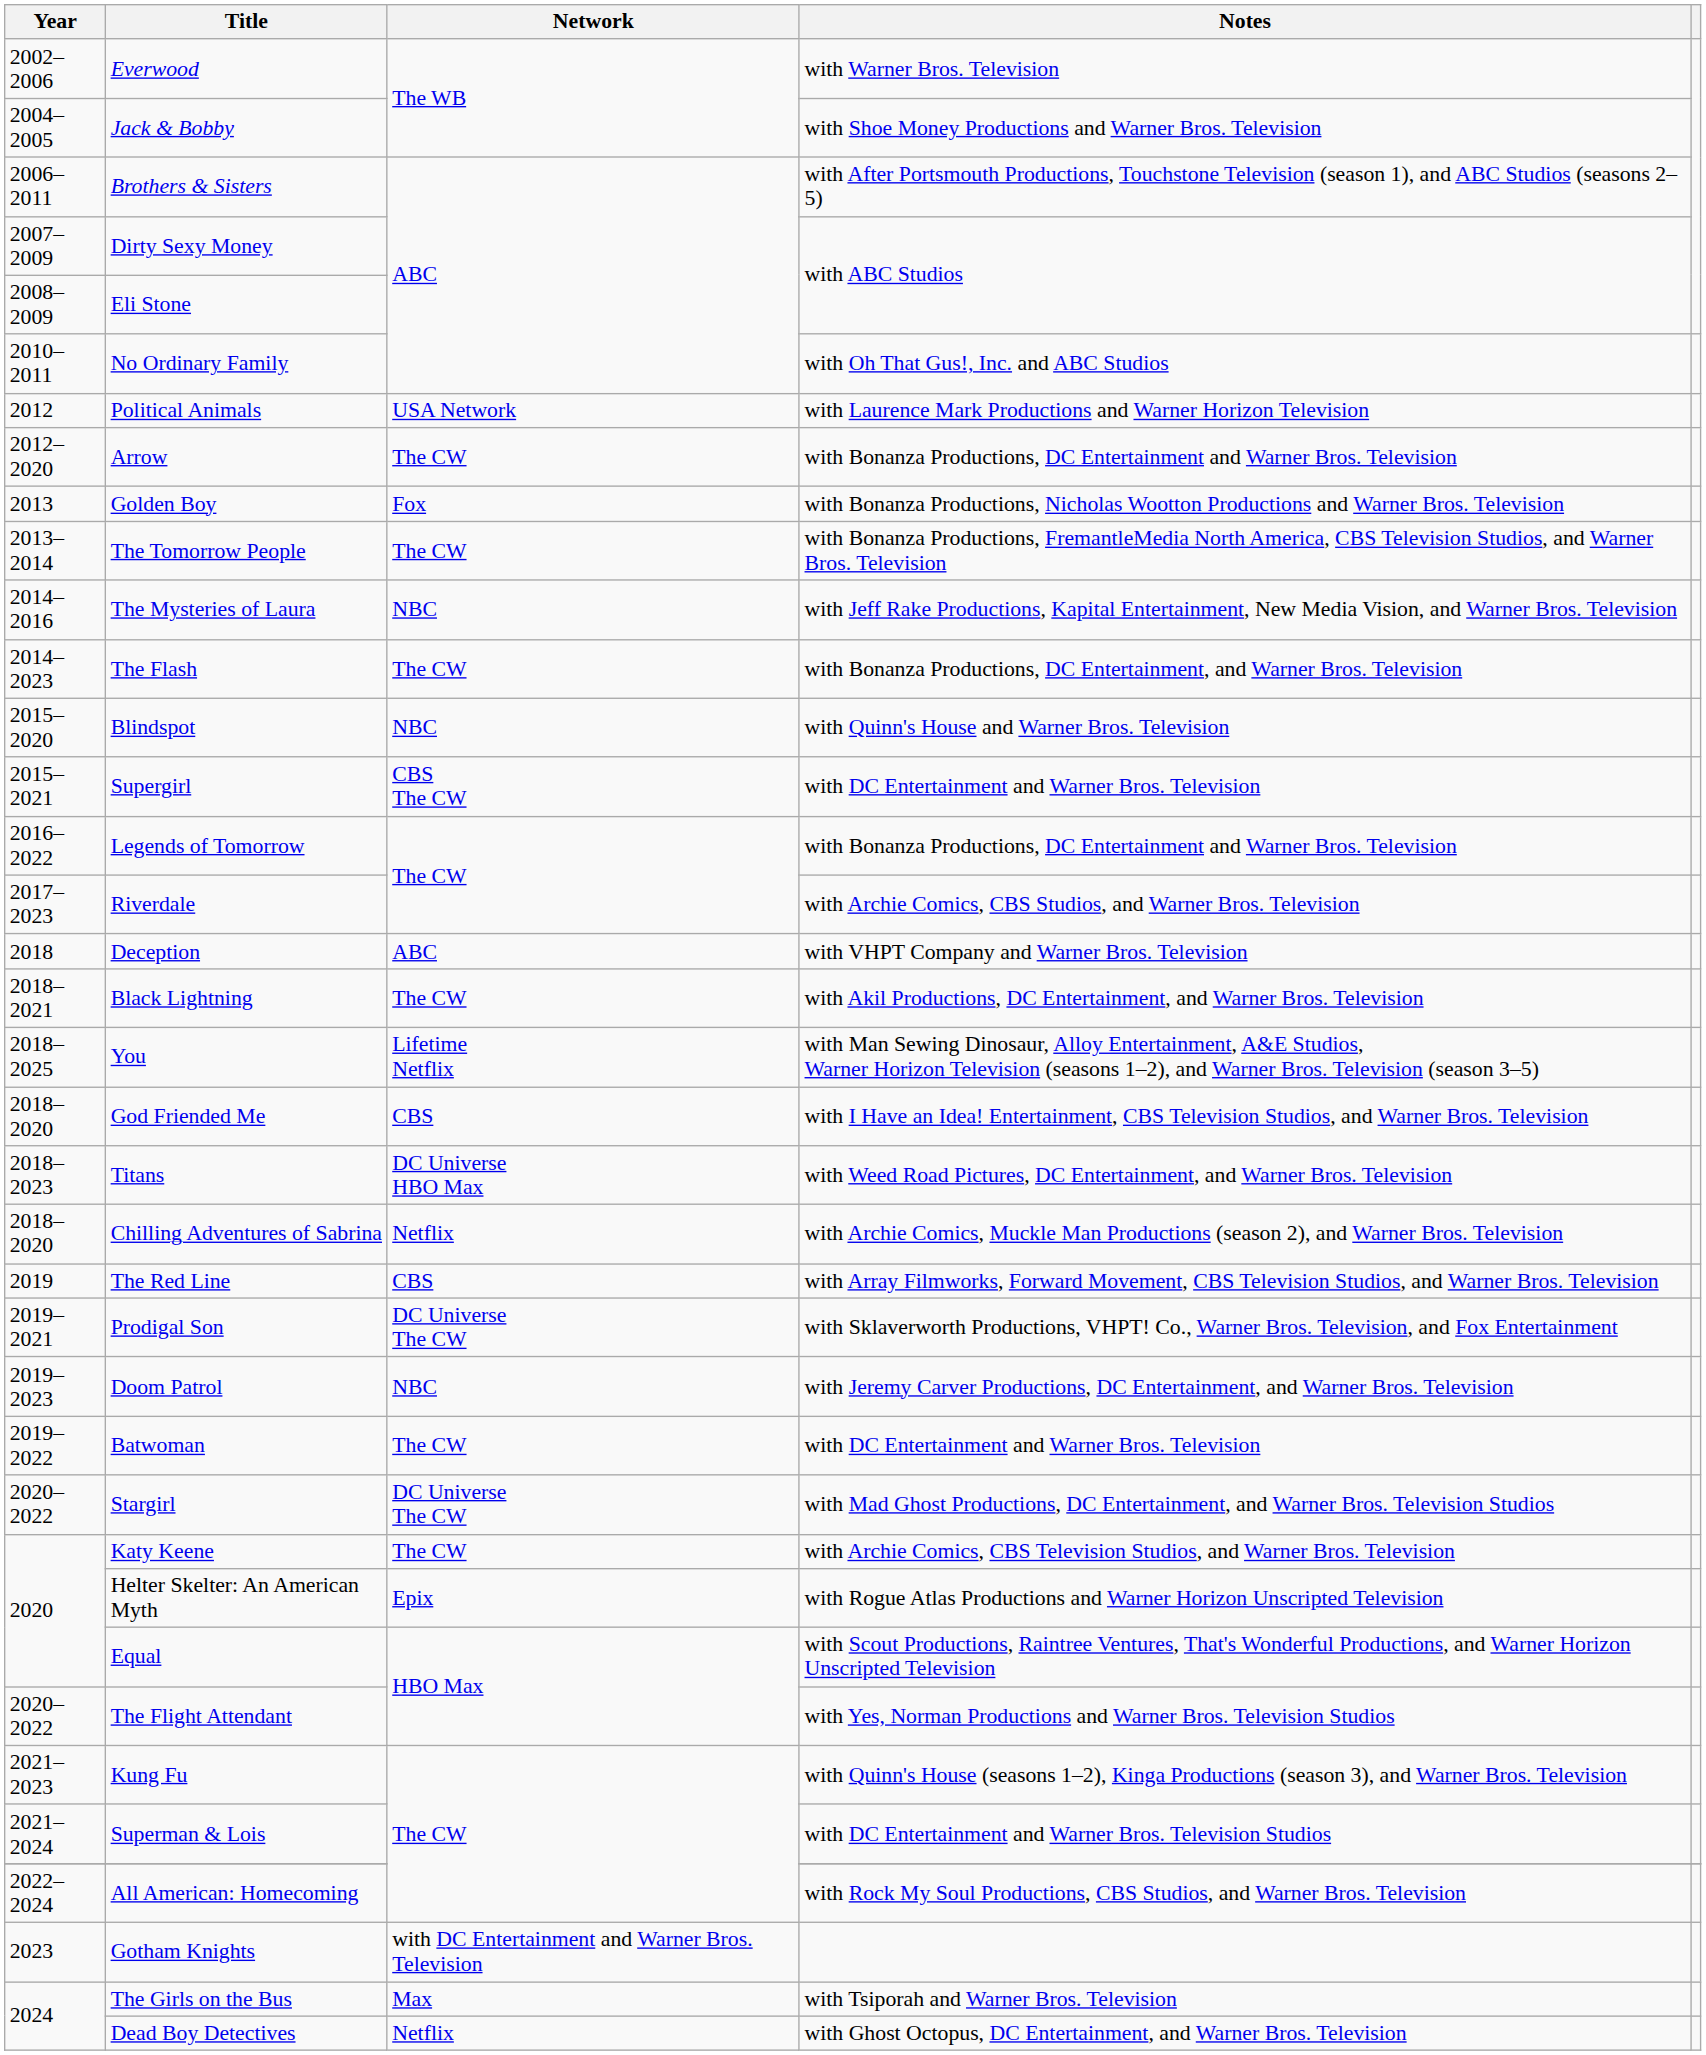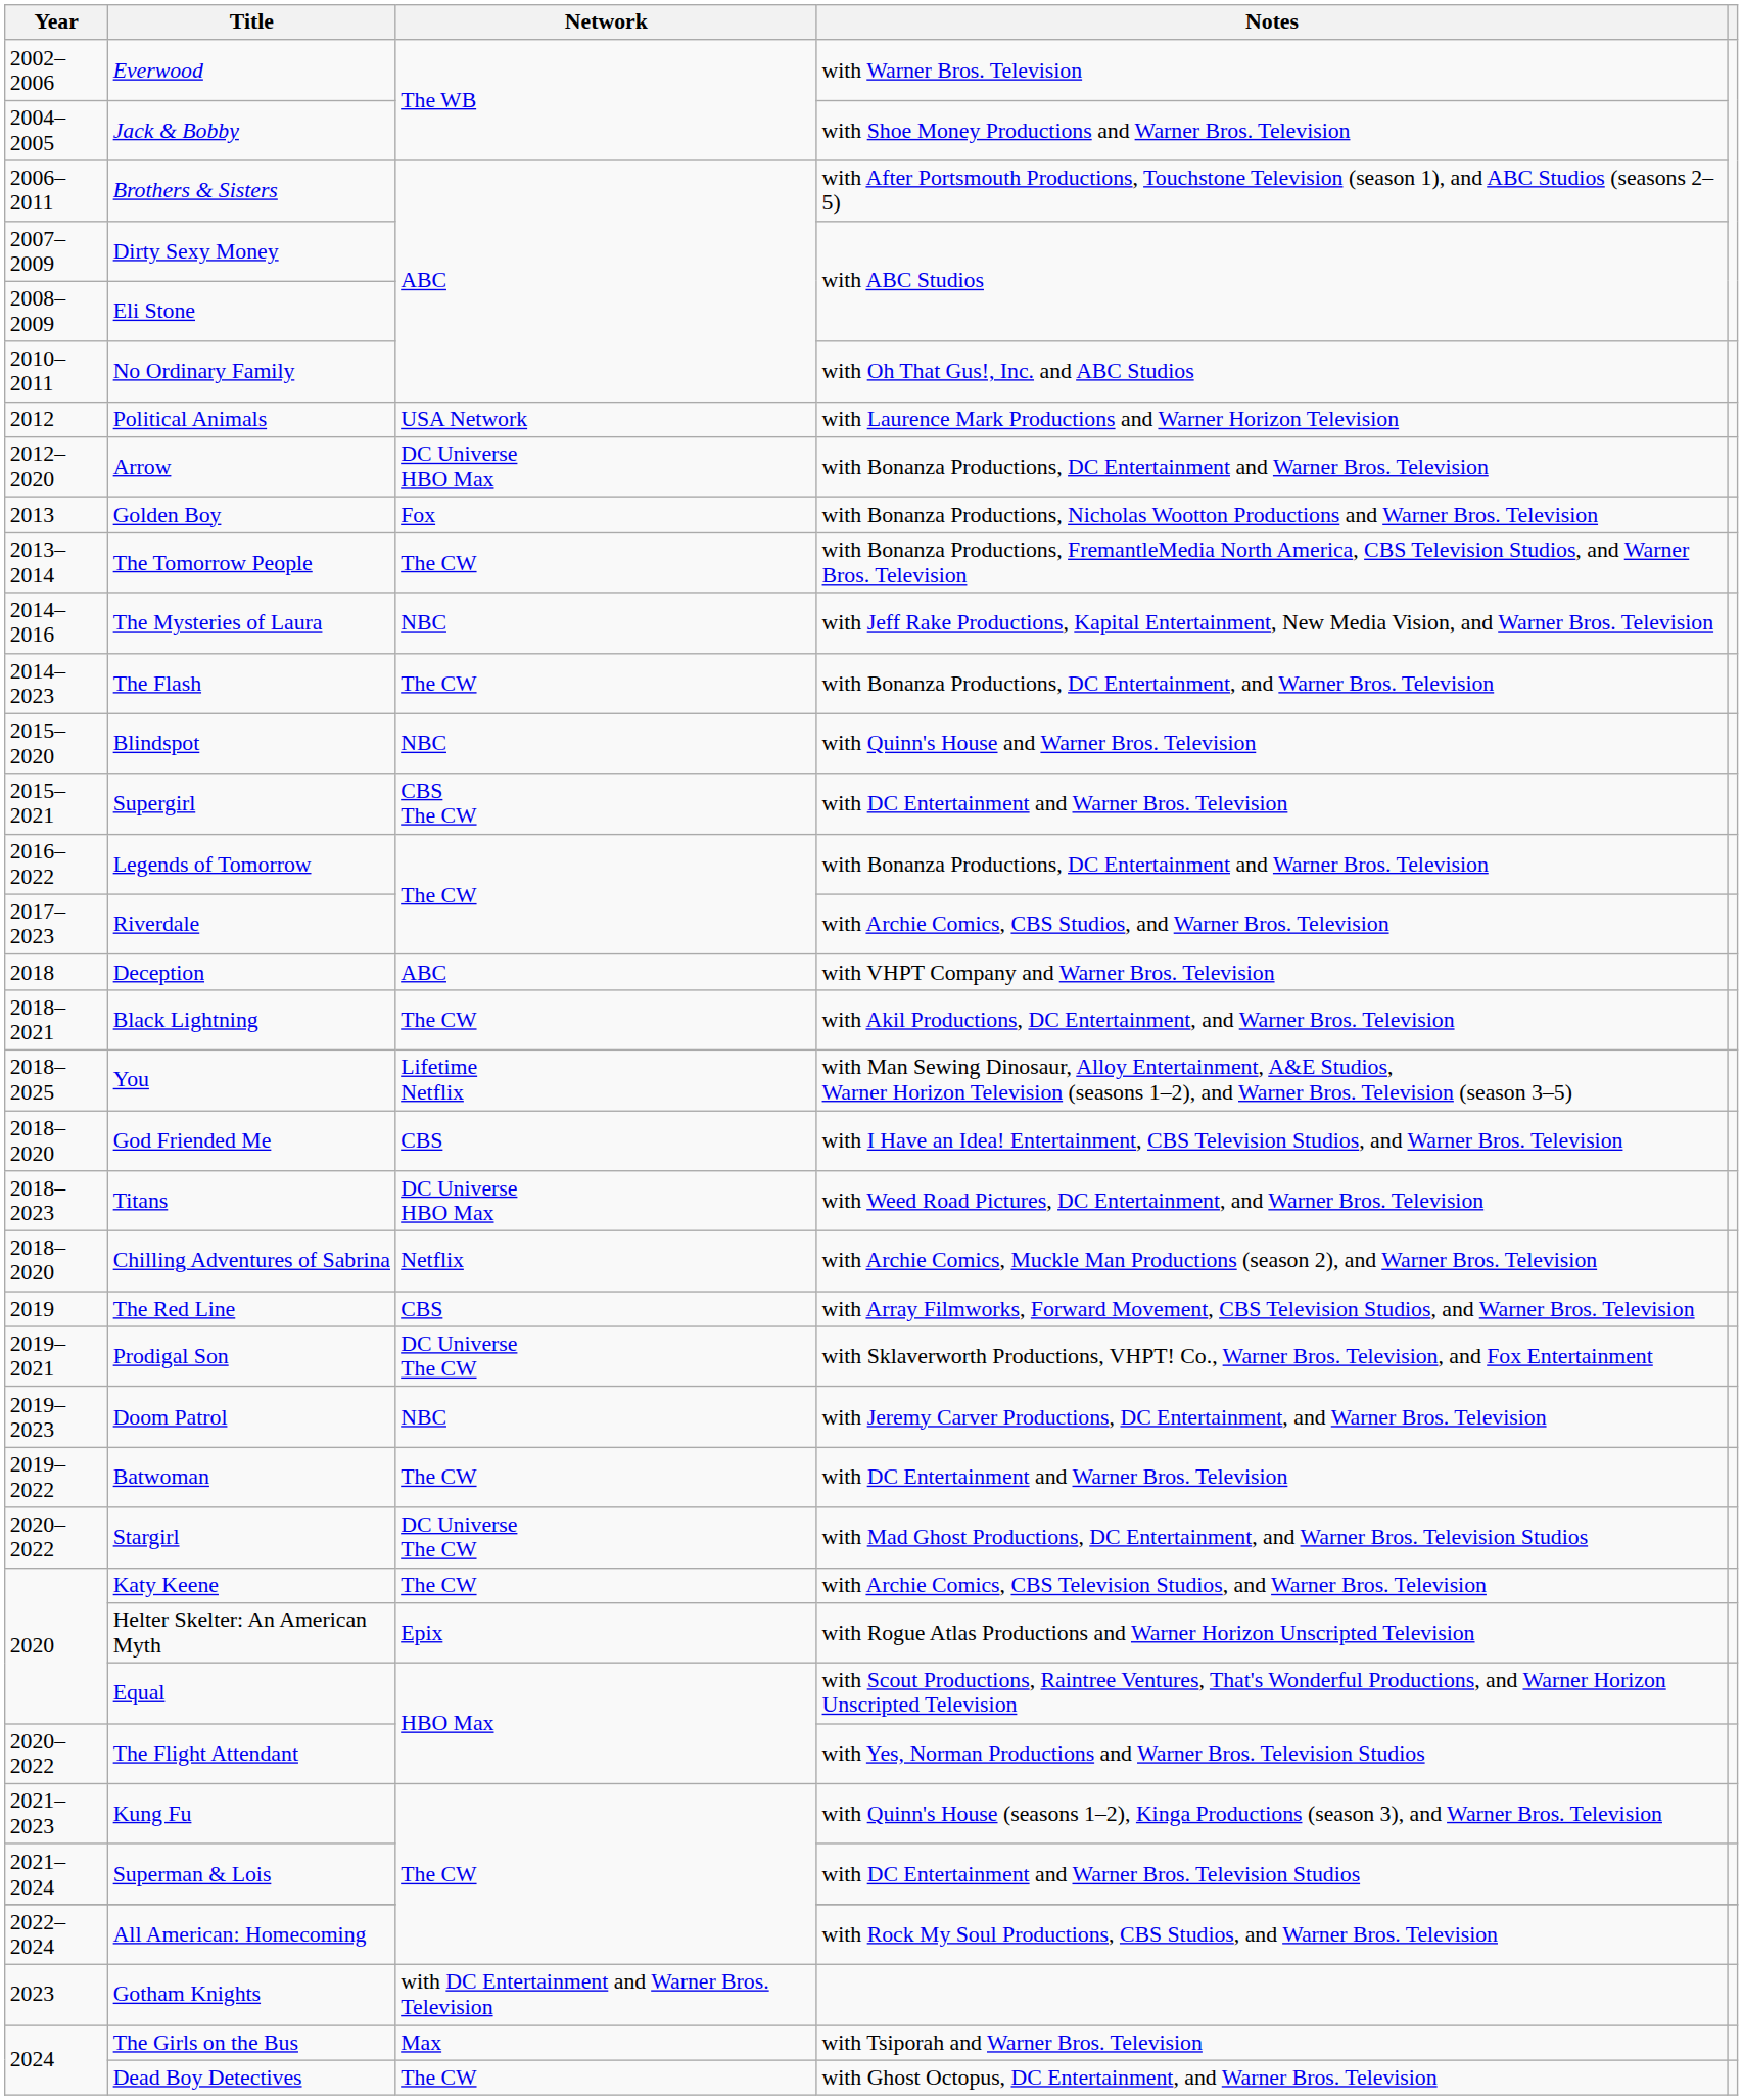 <table class="wikitable sortable">
 <tr>
 <th>Year</th>
 <th>Title</th>
 <th>Network</th>
 <th class="unsortable">Notes</th>
 <th class="unsortable"></th>
 </tr>
 <tr>
 <td>2002–2006</td>
 <td><em><a href='#'>Everwood</a></em></td>
 <td rowspan="2"><a href='#'>The WB</a></td>
 <td>with <a href='#'>Warner Bros. Television</a></td>
 <td rowspan="5"></td>
 </tr>
 <tr>
 <td>2004–2005</td>
 <td><em><a href='#'>Jack & Bobby</a></em></td>
 <td>with <a href='#'>Shoe Money Productions</a> and <a href='#'>Warner Bros. Television</a></td>
 </tr>
 <tr>
 <td>2006–2011</td>
 <td><em><a href='#'>Brothers & Sisters</a></td>
 <td rowspan="4"><a href='#'>ABC</a></td>
 <td>with <a href='#'>After Portsmouth Productions</a>, <a href='#'>Touchstone Television</a> (season 1), and <a href='#'>ABC Studios</a> (seasons 2–5)</td>
 </tr>
 <tr>
 <td>2007–2009</td>
 <td></em><a href='#'>Dirty Sexy Money</a><em></td>
 <td rowspan="2">with <a href='#'>ABC Studios</a></td>
 </tr>
 <tr>
 <td>2008–2009</td>
 <td></em><a href='#'>Eli Stone</a><em></td>
 </tr>
 <tr>
 <td>2010–2011</td>
 <td></em><a href='#'>No Ordinary Family</a><em></td>
 <td>with <a href='#'>Oh That Gus!, Inc.</a> and <a href='#'>ABC Studios</a></td>
 <td></td>
 </tr>
 <tr>
 <td>2012</td>
 <td></em><a href='#'>Political Animals</a><em></td>
 <td><a href='#'>USA Network</a></td>
 <td>with <a href='#'>Laurence Mark Productions</a> and <a href='#'>Warner Horizon Television</a></td>
 <td></td>
 </tr>
 <tr>
 <td>2012–2020</td>
 <td></em><a href='#'>Arrow</a><em></td>
-<td><a href='#'>The CW</a></td>
+<td><a href='#'>DC Universe</a><br><a href='#'>HBO Max</a></td>
 <td>with Bonanza Productions, <a href='#'>DC Entertainment</a> and <a href='#'>Warner Bros. Television</a></td>
 <td></td>
 </tr>
 <tr>
 <td>2013</td>
 <td></em><a href='#'>Golden Boy</a><em></td>
 <td><a href='#'>Fox</a></td>
 <td>with Bonanza Productions, <a href='#'>Nicholas Wootton Productions</a> and <a href='#'>Warner Bros. Television</a></td>
 <td></td>
 </tr>
 <tr>
 <td>2013–2014</td>
 <td></em><a href='#'>The Tomorrow People</a><em></td>
 <td><a href='#'>The CW</a></td>
 <td>with Bonanza Productions, <a href='#'>FremantleMedia North America</a>, <a href='#'>CBS Television Studios</a>, and <a href='#'>Warner Bros. Television</a></td>
 <td></td>
 </tr>
 <tr>
 <td>2014–2016</td>
 <td></em><a href='#'>The Mysteries of Laura</a><em></td>
 <td><a href='#'>NBC</a></td>
 <td>with <a href='#'>Jeff Rake Productions</a>, <a href='#'>Kapital Entertainment</a>, New Media Vision, and <a href='#'>Warner Bros. Television</a></td>
 <td></td>
 </tr>
 <tr>
 <td>2014–2023</td>
 <td></em><a href='#'>The Flash</a><em></td>
 <td><a href='#'>The CW</a></td>
 <td>with Bonanza Productions, <a href='#'>DC Entertainment</a>, and <a href='#'>Warner Bros. Television</a></td>
 <td></td>
 </tr>
 <tr>
 <td>2015–2020</td>
 <td></em><a href='#'>Blindspot</a><em></td>
 <td><a href='#'>NBC</a></td>
 <td>with <a href='#'>Quinn's House</a> and <a href='#'>Warner Bros. Television</a></td>
 <td></td>
 </tr>
 <tr>
 <td>2015–2021</td>
 <td></em><a href='#'>Supergirl</a><em></td>
 <td><a href='#'>CBS</a><br><a href='#'>The CW</a></td>
 <td>with <a href='#'>DC Entertainment</a> and <a href='#'>Warner Bros. Television</a></td>
 <td></td>
 </tr>
 <tr>
 <td>2016–2022</td>
 <td></em><a href='#'>Legends of Tomorrow</a><em></td>
 <td rowspan="2"><a href='#'>The CW</a></td>
 <td>with Bonanza Productions, <a href='#'>DC Entertainment</a> and <a href='#'>Warner Bros. Television</a></td>
 <td></td>
 </tr>
 <tr>
 <td>2017–2023</td>
 <td></em><a href='#'>Riverdale</a><em></td>
 <td>with <a href='#'>Archie Comics</a>, <a href='#'>CBS Studios</a>, and <a href='#'>Warner Bros. Television</a></td>
 <td></td>
 </tr>
 <tr>
 <td>2018</td>
 <td></em><a href='#'>Deception</a><em></td>
 <td><a href='#'>ABC</a></td>
 <td>with VHPT Company and <a href='#'>Warner Bros. Television</a></td>
 <td></td>
 </tr>
 <tr>
 <td>2018–2021</td>
 <td></em><a href='#'>Black Lightning</a><em></td>
 <td><a href='#'>The CW</a></td>
 <td>with <a href='#'>Akil Productions</a>, <a href='#'>DC Entertainment</a>, and <a href='#'>Warner Bros. Television</a></td>
 <td></td>
 </tr>
 <tr>
 <td>2018–2025</td>
 <td></em><a href='#'>You</a><em></td>
 <td><a href='#'>Lifetime</a><br><a href='#'>Netflix</a></td>
 <td>with Man Sewing Dinosaur, <a href='#'>Alloy Entertainment</a>, <a href='#'>A&E Studios</a>,<br><a href='#'>Warner Horizon Television</a> (seasons 1–2), and <a href='#'>Warner Bros. Television</a> (season 3–5)</td>
 <td></td>
 </tr>
 <tr>
 <td>2018–2020</td>
 <td></em><a href='#'>God Friended Me</a><em></td>
 <td><a href='#'>CBS</a></td>
 <td>with <a href='#'>I Have an Idea! Entertainment</a>, <a href='#'>CBS Television Studios</a>, and <a href='#'>Warner Bros. Television</a></td>
 <td></td>
 </tr>
 <tr>
 <td>2018–2023</td>
 <td></em><a href='#'>Titans</a><em></td>
 <td><a href='#'>DC Universe</a><br><a href='#'>HBO Max</a></td>
 <td>with <a href='#'>Weed Road Pictures</a>, <a href='#'>DC Entertainment</a>, and <a href='#'>Warner Bros. Television</a></td>
 <td></td>
 </tr>
 <tr>
 <td>2018–2020</td>
 <td></em><a href='#'>Chilling Adventures of Sabrina</a><em></td>
 <td><a href='#'>Netflix</a></td>
 <td>with <a href='#'>Archie Comics</a>, <a href='#'>Muckle Man Productions</a> (season 2), and <a href='#'>Warner Bros. Television</a></td>
 <td></td>
 </tr>
 <tr>
 <td>2019</td>
 <td></em><a href='#'>The Red Line</a><em></td>
 <td><a href='#'>CBS</a></td>
 <td>with <a href='#'>Array Filmworks</a>, <a href='#'>Forward Movement</a>, <a href='#'>CBS Television Studios</a>, and <a href='#'>Warner Bros. Television</a></td>
 <td></td>
 </tr>
 <tr>
 <td>2019–2021</td>
 <td></em><a href='#'>Prodigal Son</a><em></td>
 <td><a href='#'>DC Universe</a><br><a href='#'>The CW</a></td>
 <td>with Sklaverworth Productions, VHPT! Co., <a href='#'>Warner Bros. Television</a>, and <a href='#'>Fox Entertainment</a></td>
 <td></td>
 </tr>
 <tr>
 <td>2019–2023</td>
 <td></em><a href='#'>Doom Patrol</a><em></td>
 <td><a href='#'>NBC</a></td>
 <td>with <a href='#'>Jeremy Carver Productions</a>, <a href='#'>DC Entertainment</a>, and <a href='#'>Warner Bros. Television</a></td>
 <td></td>
 </tr>
 <tr>
 <td>2019–2022</td>
 <td></em><a href='#'>Batwoman</a><em></td>
 <td><a href='#'>The CW</a></td>
 <td>with <a href='#'>DC Entertainment</a> and <a href='#'>Warner Bros. Television</a></td>
 <td></td>
 </tr>
 <tr>
 <td>2020–2022</td>
 <td></em><a href='#'>Stargirl</a><em></td>
 <td><a href='#'>DC Universe</a><br><a href='#'>The CW</a></td>
 <td>with <a href='#'>Mad Ghost Productions</a>, <a href='#'>DC Entertainment</a>, and <a href='#'>Warner Bros. Television Studios</a></td>
 <td></td>
 </tr>
 <tr>
 <td rowspan="3">2020</td>
 <td></em><a href='#'>Katy Keene</a><em></td>
 <td><a href='#'>The CW</a></td>
 <td>with <a href='#'>Archie Comics</a>, <a href='#'>CBS Television Studios</a>, and <a href='#'>Warner Bros. Television</a></td>
 <td></td>
 </tr>
 <tr>
 <td></em>Helter Skelter: An American Myth<em></td>
 <td><a href='#'>Epix</a></td>
 <td>with Rogue Atlas Productions and <a href='#'>Warner Horizon Unscripted Television</a></td>
 <td></td>
 </tr>
 <tr>
 <td></em><a href='#'>Equal</a><em></td>
 <td rowspan="2"><a href='#'>HBO Max</a></td>
 <td>with <a href='#'>Scout Productions</a>, <a href='#'>Raintree Ventures</a>, <a href='#'>That's Wonderful Productions</a>, and <a href='#'>Warner Horizon Unscripted Television</a></td>
 <td></td>
 </tr>
 <tr>
 <td>2020–2022</td>
 <td></em><a href='#'>The Flight Attendant</a><em></td>
 <td>with <a href='#'>Yes, Norman Productions</a> and <a href='#'>Warner Bros. Television Studios</a></td>
 <td></td>
 </tr>
 <tr>
 <td>2021–2023</td>
 <td></em><a href='#'>Kung Fu</a><em></td>
 <td rowspan="4"><a href='#'>The CW</a></td>
 <td>with <a href='#'>Quinn's House</a> (seasons 1–2), <a href='#'>Kinga Productions</a> (season 3), and <a href='#'>Warner Bros. Television</a></td>
 <td></td>
 </tr>
 <tr>
 <td>2021–2024</td>
 <td></em><a href='#'>Superman & Lois</a><em></td>
 <td>with <a href='#'>DC Entertainment</a> and <a href='#'>Warner Bros. Television Studios</a></td>
 <td></td>
 </tr>
 <tr>
 </tr>
 <tr>
 <td>2022–2024</td>
 <td></em><a href='#'>All American: Homecoming</a><em></td>
 <td>with <a href='#'>Rock My Soul Productions</a>, <a href='#'>CBS Studios</a>, and <a href='#'>Warner Bros. Television</a></td>
 <td></td>
 </tr>
 <tr>
 <td>2023</td>
 <td></em><a href='#'>Gotham Knights</a><em></td>
 <td>with <a href='#'>DC Entertainment</a> and <a href='#'>Warner Bros. Television</a></td>
 <td></td>
 </tr>
 <tr>
 <td rowspan="2">2024</td>
 <td></em><a href='#'>The Girls on the Bus</a><em></td>
 <td><a href='#'>Max</a></td>
 <td>with Tsiporah and <a href='#'>Warner Bros. Television</a></td>
 <td></td>
 </tr>
 <tr>
 <td></em><a href='#'>Dead Boy Detectives</a><em></td>
-<td><a href='#'>Netflix</a></td>
+<td><a href='#'>The CW</a></td>
 <td>with Ghost Octopus, <a href='#'>DC Entertainment</a>, and <a href='#'>Warner Bros. Television</a></td>
 <td></td>
 </tr>
 </table>
